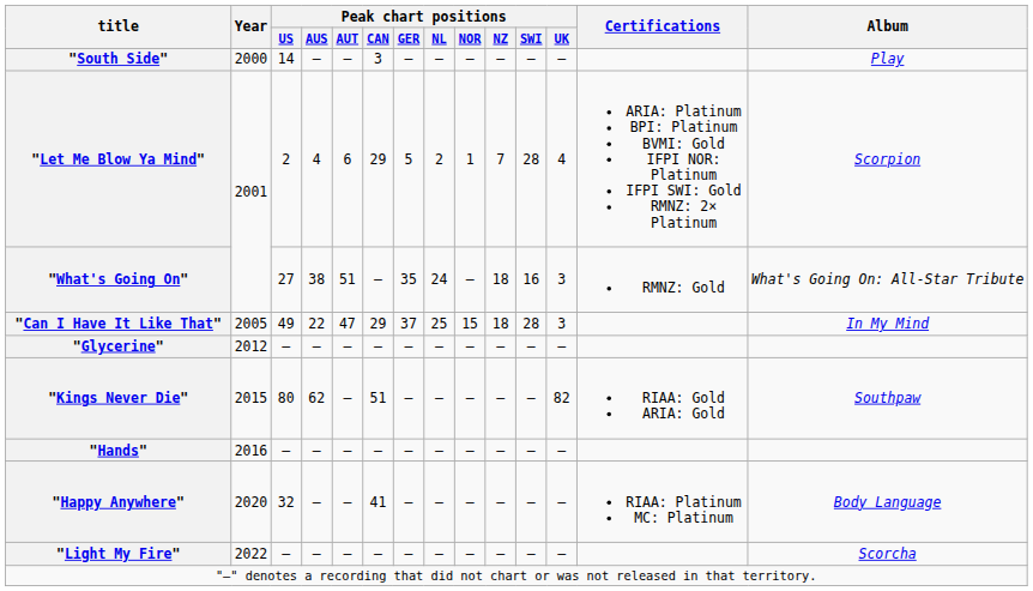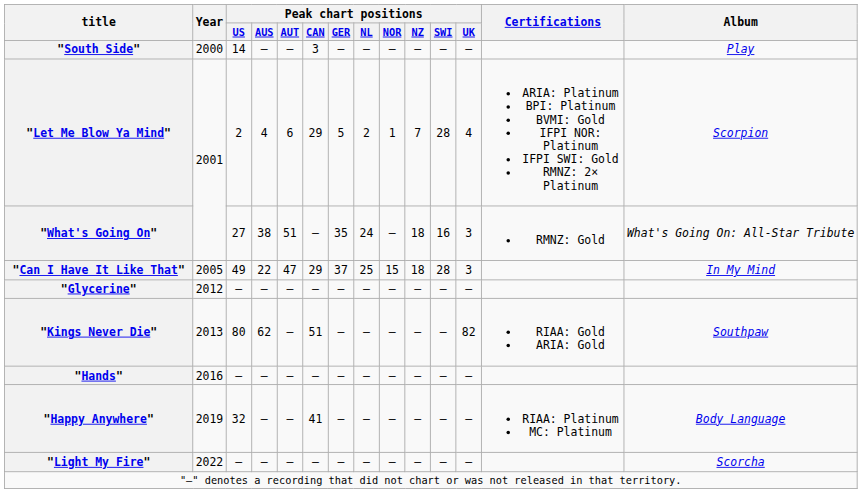 <table class="wikitable plainrowheaders" style="text-align:center;">
 <tr>
 <th scope="col" rowspan="2" style="width:16em;">title</th>
 <th scope="col" rowspan="2">Year</th>
 <th scope="col" colspan="10">Peak chart positions</th>
 <th scope="col" rowspan="2" style="width:12em;"><a href='#'>Certifications</a></th>
 <th scope="col" rowspan="2">Album</th>
 </tr>
 <tr>
 <th scope="col" style="width:2em;font-size:90%;"><a href='#'>US</a><br></th>
 <th scope="col" style="width:2em;font-size:90%;"><a href='#'>AUS</a><br></th>
 <th scope="col" style="width:2em;font-size:90%;"><a href='#'>AUT</a><br></th>
 <th scope="col" style="width:2em;font-size:90%;"><a href='#'>CAN</a><br></th>
 <th scope="col" style="width:2em;font-size:90%;"><a href='#'>GER</a><br></th>
 <th scope="col" style="width:2em;font-size:90%;"><a href='#'>NL</a><br></th>
 <th scope="col" style="width:2em;font-size:90%;"><a href='#'>NOR</a><br></th>
 <th scope="col" style="width:2em;font-size:90%;"><a href='#'>NZ</a><br></th>
 <th scope="col" style="width:2em;font-size:90%;"><a href='#'>SWI</a><br></th>
 <th scope="col" style="width:2em;font-size:90%;"><a href='#'>UK</a><br></th>
 </tr>
 <tr>
 <th scope="row">"<a href='#'>South Side</a>"<br></th>
 <td>2000</td>
 <td>14</td>
 <td>—</td>
 <td>—</td>
 <td>3</td>
 <td>—</td>
 <td>—</td>
 <td>—</td>
 <td>—</td>
 <td>—</td>
 <td>—</td>
 <td></td>
 <td><em><a href='#'>Play</a></em></td>
 </tr>
 <tr>
 <th scope="row">"<a href='#'>Let Me Blow Ya Mind</a>"<br></th>
 <td rowspan="2">2001</td>
 <td>2</td>
 <td>4</td>
 <td>6</td>
 <td>29</td>
 <td>5</td>
 <td>2</td>
 <td>1</td>
 <td>7</td>
 <td>28</td>
 <td>4</td>
 <td><br><ul><li>ARIA: Platinum</li><li>BPI: Platinum</li><li>BVMI: Gold</li><li>IFPI NOR: Platinum</li><li>IFPI SWI: Gold</li><li>RMNZ: 2× Platinum</li></ul></td>
 <td><em><a href='#'>Scorpion</a></em></td>
 </tr>
 <tr>
 <th scope="row">"<a href='#'>What's Going On</a>"<br></th>
 <td>27</td>
 <td>38</td>
 <td>51</td>
 <td>—</td>
 <td>35</td>
 <td>24</td>
 <td>—</td>
 <td>18</td>
 <td>16</td>
 <td>3</td>
 <td><br><ul><li>RMNZ: Gold</li></ul></td>
 <td><em>What's Going On: All-Star Tribute</em></td>
 </tr>
 <tr>
 <th scope="row">"<a href='#'>Can I Have It Like That</a>"<br></th>
 <td>2005</td>
 <td>49</td>
 <td>22</td>
 <td>47</td>
 <td>29</td>
 <td>37</td>
 <td>25</td>
 <td>15</td>
 <td>18</td>
 <td>28</td>
 <td>3</td>
 <td></td>
 <td><em><a href='#'>In My Mind</a></em></td>
 </tr>
 <tr>
 <th scope="row">"<a href='#'>Glycerine</a>" <br></th>
 <td>2012</td>
 <td>—</td>
 <td>—</td>
 <td>—</td>
 <td>—</td>
 <td>—</td>
 <td>—</td>
 <td>—</td>
 <td>—</td>
 <td>—</td>
 <td>—</td>
 <td></td>
 <td></td>
 </tr>
 <tr>
 <th scope="row">"<a href='#'>Kings Never Die</a>"<br></th>
-<td>2015</td>
+<td>2013</td>
 <td>80</td>
 <td>62</td>
 <td>—</td>
 <td>51</td>
 <td>—</td>
 <td>—</td>
 <td>—</td>
 <td>—</td>
 <td>—</td>
 <td>82</td>
 <td><br><ul><li>RIAA: Gold</li><li>ARIA: Gold</li></ul></td>
 <td><em><a href='#'>Southpaw</a></em></td>
 </tr>
 <tr>
 <th scope="row">"<a href='#'>Hands</a>"<br></th>
 <td>2016</td>
 <td>—</td>
 <td>—</td>
 <td>—</td>
 <td>—</td>
 <td>—</td>
 <td>—</td>
 <td>—</td>
 <td>—</td>
 <td>—</td>
 <td>—</td>
 <td></td>
 <td></td>
 </tr>
 <tr>
 <th scope="row">"<a href='#'>Happy Anywhere</a>"<br></th>
-<td>2020</td>
+<td>2019</td>
 <td>32</td>
 <td>—</td>
 <td>—</td>
 <td>41</td>
 <td>—</td>
 <td>—</td>
 <td>—</td>
 <td>—</td>
 <td>—</td>
 <td>—</td>
 <td><br><ul><li>RIAA: Platinum</li><li>MC: Platinum</li></ul></td>
 <td><em><a href='#'>Body Language</a></em></td>
 </tr>
 <tr>
 <th scope="row">"<a href='#'>Light My Fire</a>"<br></th>
 <td>2022</td>
 <td>—</td>
 <td>—</td>
 <td>—</td>
 <td>—</td>
 <td>—</td>
 <td>—</td>
 <td>—</td>
 <td>—</td>
 <td>—</td>
 <td>—</td>
 <td></td>
 <td><em><a href='#'>Scorcha</a></em></td>
 </tr>
 <tr>
 <td colspan="14" style="font-size:90%">"—" denotes a recording that did not chart or was not released in that territory.</td>
 </tr>
 </table>
